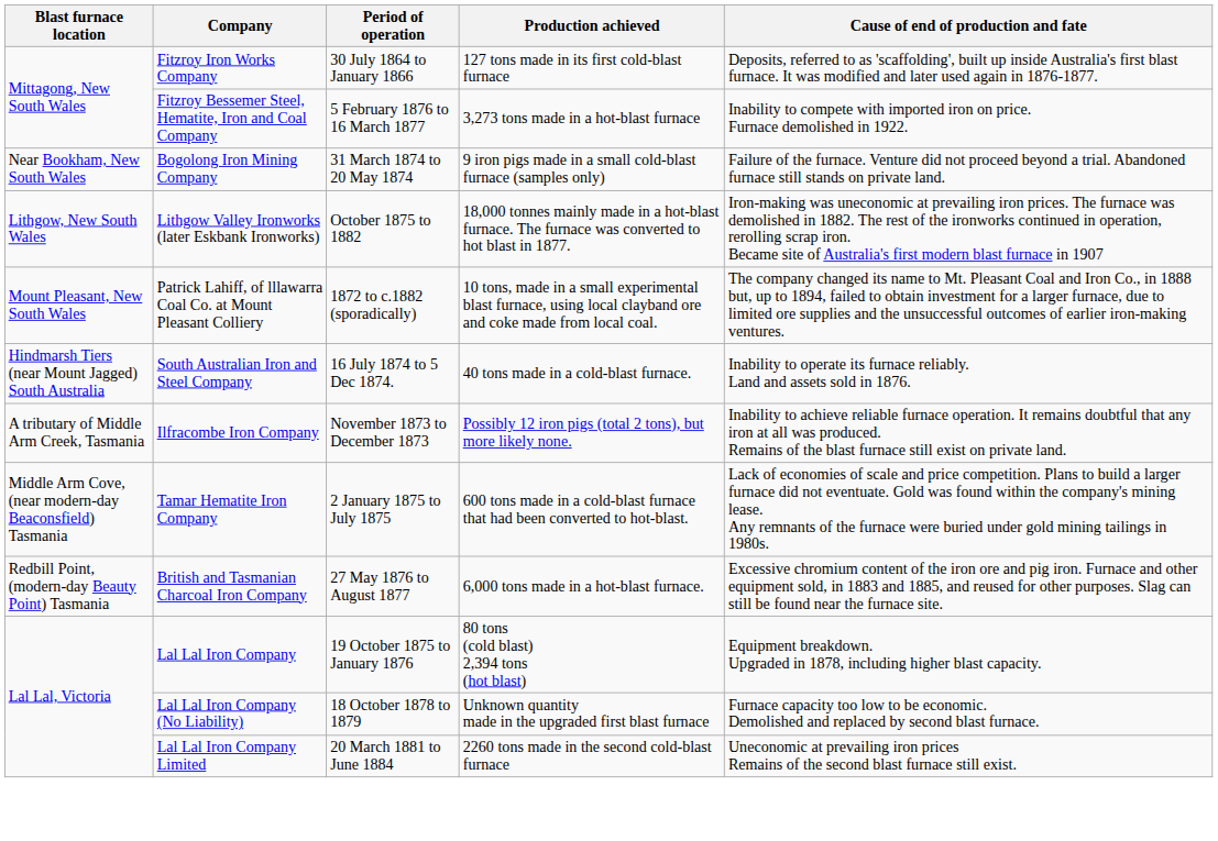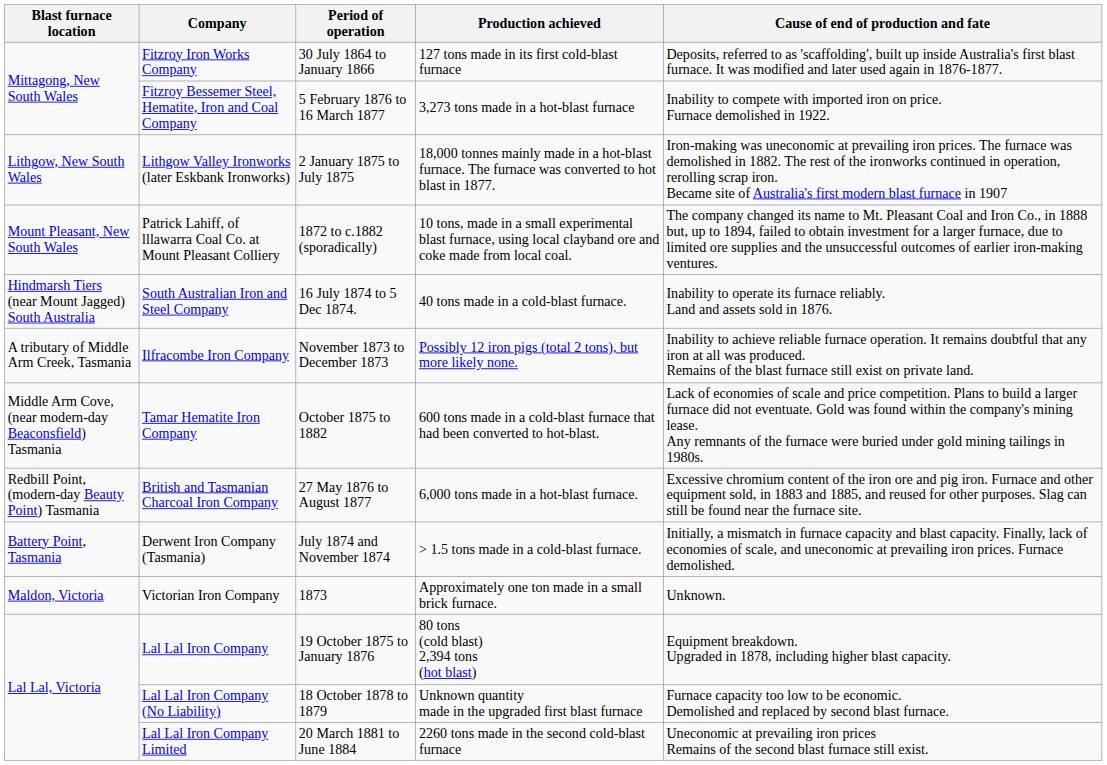 <table class="wikitable">
 <tr>
 <th>Blast furnace  location</th>
 <th>Company</th>
 <th>Period of  operation</th>
 <th>Production  achieved</th>
 <th>Cause of end of production and fate</th>
 </tr>
 <tr>
 <td rowspan="2"><a href='#'>Mittagong, New South Wales</a></td>
 <td><a href='#'>Fitzroy Iron Works Company</a></td>
 <td>30 July 1864  to January 1866</td>
 <td>127 tons made in its first cold-blast furnace</td>
 <td>Deposits, referred to  as 'scaffolding', built up inside Australia's first blast furnace. It was modified and later used again in 1876-1877.</td>
 </tr>
 <tr>
 <td><a href='#'>Fitzroy Bessemer Steel, Hematite, Iron and Coal Company</a></td>
 <td>5 February 1876  to 16 March 1877</td>
 <td>3,273 tons made in a hot-blast furnace</td>
 <td>Inability to compete  with imported iron on price.<br>Furnace demolished in 1922.</td>
 </tr>
 <tr>
-<td>Near <a href='#'>Bookham, New South Wales</a></td>
-<td><a href='#'>Bogolong Iron Mining Company</a></td>
-<td>31 March 1874  to 20 May 1874</td>
-<td>9 iron pigs made in a small cold-blast furnace (samples  only)</td>
-<td>Failure of the furnace. Venture did not proceed beyond a trial. Abandoned furnace still stands on private land.</td>
-</tr>
-<tr>
 <td><a href='#'>Lithgow, New South Wales</a></td>
 <td><a href='#'>Lithgow Valley Ironworks</a>  (later Eskbank  Ironworks)</td>
-<td>October 1875 to 1882</td>
+<td>2 January 1875 to July  1875</td>
 <td>18,000 tonnes mainly made in a hot-blast furnace. The furnace was converted to hot blast in 1877.</td>
 <td>Iron-making was uneconomic at prevailing iron prices. The furnace was demolished in 1882. The rest of the ironworks continued in operation, rerolling scrap iron.<br>Became site of <a href='#'>Australia's first modern blast furnace</a> in 1907</td>
 </tr>
 <tr>
 <td><a href='#'>Mount Pleasant, New South Wales</a></td>
 <td>Patrick Lahiff, of lllawarra Coal Co. at Mount Pleasant Colliery</td>
 <td>1872 to c.1882 (sporadically)</td>
 <td>10 tons, made in a small experimental blast furnace, using local clayband ore and coke made from local coal.</td>
 <td>The company changed its name to  Mt. Pleasant Coal and Iron Co., in 1888 but, up to 1894, failed to obtain investment for a larger furnace, due to limited ore supplies and the unsuccessful outcomes of earlier iron-making ventures.</td>
 </tr>
 <tr>
 <td><a href='#'>Hindmarsh Tiers</a><br>(near Mount Jagged)<br><a href='#'>South Australia</a></td>
 <td><a href='#'>South Australian Iron and Steel Company</a></td>
 <td>16 July 1874 to 5 Dec 1874.</td>
 <td>40 tons made in a cold-blast furnace.</td>
 <td>Inability to operate its furnace reliably.<br>Land and assets sold in 1876.</td>
 </tr>
 <tr>
 <td>A tributary  of Middle Arm Creek, Tasmania</td>
 <td><a href='#'>Ilfracombe Iron Company</a></td>
 <td>November 1873  to December 1873</td>
 <td><a href='#'>Possibly 12 iron pigs (total 2 tons), but more likely none.</a></td>
 <td>Inability to  achieve reliable furnace operation. It remains doubtful that any iron at all was produced.<br>Remains of the blast furnace still exist on private land.</td>
 </tr>
 <tr>
 <td>Middle Arm  Cove,<br>(near modern-day  <a href='#'>Beaconsfield</a>) Tasmania</td>
 <td><a href='#'>Tamar Hematite Iron Company</a></td>
-<td>2 January 1875 to July  1875</td>
+<td>October 1875 to 1882</td>
 <td>600 tons made in a cold-blast furnace that had been converted to hot-blast.</td>
 <td>Lack of economies of scale and price competition. Plans to build a larger furnace did not eventuate. Gold was found within the company's mining lease.<br>Any remnants of the furnace were buried under gold mining tailings in 1980s.</td>
 </tr>
 <tr>
 <td>Redbill  Point,<br>(modern-day  <a href='#'>Beauty Point</a>) Tasmania</td>
 <td><a href='#'>British and Tasmanian Charcoal Iron Company</a></td>
 <td>27 May 1876  to August 1877</td>
 <td>6,000 tons made in a hot-blast furnace.</td>
 <td>Excessive  chromium content of the iron ore and pig iron. Furnace and other equipment sold, in 1883 and 1885, and reused for other purposes. Slag can still be found near the furnace site.</td>
+</tr>
+<tr>
+<td><a href='#'>Battery Point</a>,<br><a href='#'>Tasmania</a></td>
+<td>Derwent Iron  Company (Tasmania)</td>
+<td>July 1874 and November 1874</td>
+<td>> 1.5 tons made in a cold-blast furnace.</td>
+<td>Initially, a mismatch in furnace capacity and blast capacity. Finally, lack of economies of scale, and uneconomic at prevailing iron prices. Furnace demolished.</td>
+</tr>
+<tr>
+<td><a href='#'>Maldon, Victoria</a></td>
+<td>Victorian Iron Company</td>
+<td>1873</td>
+<td>Approximately one ton made in a small brick furnace.</td>
+<td>Unknown.</td>
 </tr>
 <tr>
 <td rowspan="3"><a href='#'>Lal Lal, Victoria</a></td>
 <td><a href='#'>Lal Lal Iron Company</a></td>
 <td>19 October  1875 to January 1876</td>
 <td>80 tons<br>(cold blast)<br>2,394 tons<br>(<a href='#'>hot blast</a>)</td>
 <td>Equipment  breakdown.<br>Upgraded in 1878, including higher blast capacity.</td>
 </tr>
 <tr>
 <td><a href='#'>Lal Lal Iron  Company (No Liability)</a></td>
 <td>18 October  1878 to 1879</td>
 <td>Unknown quantity<br>made in the upgraded first blast furnace</td>
 <td>Furnace capacity too low to be economic.<br>Demolished and replaced by second blast furnace.</td>
 </tr>
 <tr>
 <td><a href='#'>Lal Lal Iron Company Limited</a></td>
 <td>20 March 1881  to June 1884</td>
 <td>2260 tons  made in the second cold-blast furnace </td>
 <td>Uneconomic at prevailing iron prices<br>Remains of the second blast furnace still exist.</td>
 </tr>
 </table>
